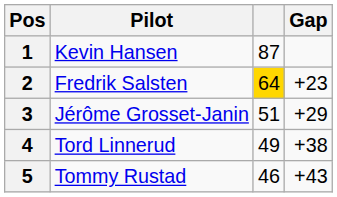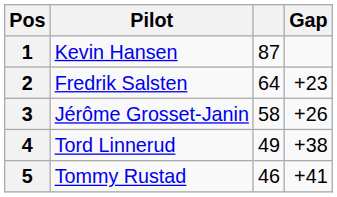 <table class="wikitable" style="font-size: 95%;">
 <tr>
 <th>Pos</th>
 <th>Pilot</th>
 <th></th>
 <th>Gap</th>
 </tr>
 <tr>
 <th>1</th>
 <td> <a href='#'>Kevin Hansen</a></td>
 <td align="right">87</td>
 <td align="right"></td>
 </tr>
 <tr>
 <th>2</th>
 <td> <a href='#'>Fredrik Salsten</a></td>
-<td align="right" style="background: gold;">64</td>
+<td align="right">64</td>
 <td align="right">+23</td>
 </tr>
 <tr>
 <th>3</th>
 <td> <a href='#'>Jérôme Grosset-Janin</a></td>
-<td align="right">51</td>
-<td align="right">+29</td>
+<td align="right">58</td>
+<td align="right">+26</td>
 </tr>
 <tr>
 <th>4</th>
 <td> <a href='#'>Tord Linnerud</a></td>
 <td align="right">49</td>
 <td align="right">+38</td>
 </tr>
 <tr>
 <th>5</th>
 <td> <a href='#'>Tommy Rustad</a></td>
 <td align="right">46</td>
-<td align="right">+43</td>
+<td align="right">+41</td>
 </tr>
 </table>
